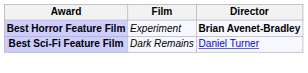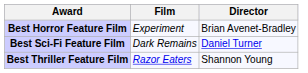 <table class="wikitable sortable">
 <tr style=background:#ccccff>
 <th>Award</th>
 <th>Film</th>
 <th>Director</th>
 </tr>
 <tr>
 <th style="background: #ccccff;">Best Horror Feature Film</th>
 <td style="background: #f7f8ff; white-space: nowrap;"><em>Experiment</em></td>
-<td style="background: #f7f8ff; white-space: nowrap;"><strong>Brian Avenet-Bradley</strong></td>
+<td style="background: #f7f8ff; white-space: nowrap;">Brian Avenet-Bradley</td>
 </tr>
 <tr>
 <th style="background: #ccccff;">Best Sci-Fi Feature Film</th>
 <td style="background: #f7f8ff; white-space: nowrap;"><em>Dark Remains</em></td>
 <td style="background: #f7f8ff; white-space: nowrap;"><a href='#'>Daniel Turner</a></td>
 </tr>
+<tr>
+<th style="background: #ccccff;">Best Thriller Feature Film</th>
+<td style="background: #f7f8ff; white-space: nowrap;"><em><a href='#'>Razor Eaters</a></em></td>
+<td style="background: #f7f8ff; white-space: nowrap;">Shannon Young</td>
+</tr>
 </table>
